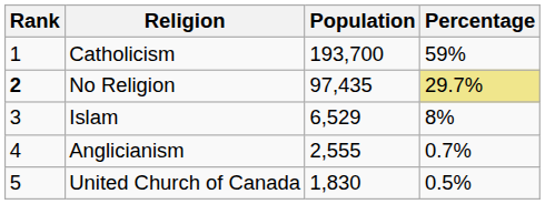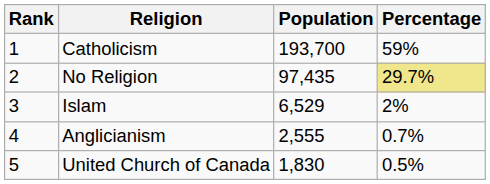 <table class="wikitable">
 <tr>
 <th>Rank</th>
 <th>Religion</th>
 <th>Population</th>
 <th>Percentage</th>
 </tr>
 <tr>
 <td>1</td>
 <td>Catholicism</td>
 <td>193,700</td>
 <td>59%</td>
 </tr>
 <tr>
-<td><strong>2</strong></td>
+<td>2</td>
 <td>No Religion</td>
 <td>97,435</td>
 <td style="background: khaki;">29.7%</td>
 </tr>
 <tr>
 <td>3</td>
 <td>Islam</td>
 <td>6,529</td>
-<td>8%</td>
+<td>2%</td>
 </tr>
 <tr>
 <td>4</td>
 <td>Anglicianism</td>
 <td>2,555</td>
 <td>0.7%</td>
 </tr>
 <tr>
 <td>5</td>
 <td>United Church of Canada</td>
 <td>1,830</td>
 <td>0.5%</td>
 </tr>
 </table>
